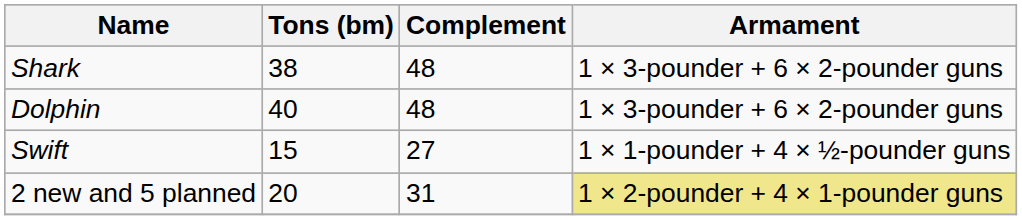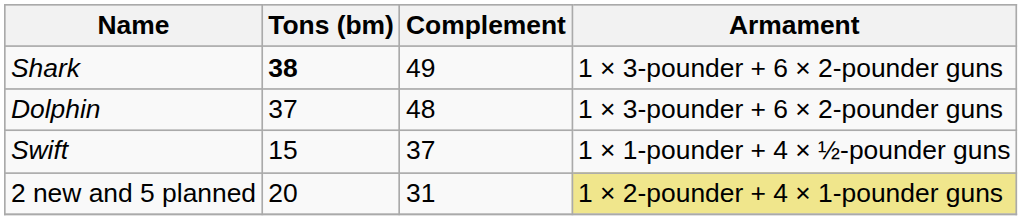 <table class="sortable wikitable">
 <tr>
 <th>Name</th>
 <th>Tons (bm)</th>
 <th>Complement</th>
 <th>Armament</th>
 </tr>
 <tr>
 <td><em>Shark</em></td>
-<td>38</td>
-<td>48</td>
+<td><strong>38</strong></td>
+<td>49</td>
 <td>1 × 3-pounder + 6 × 2-pounder guns</td>
 </tr>
 <tr>
 <td><em>Dolphin</em></td>
-<td>40</td>
+<td>37</td>
 <td>48</td>
 <td>1 × 3-pounder + 6 × 2-pounder guns</td>
 </tr>
 <tr>
 <td><em>Swift</em></td>
 <td>15</td>
-<td>27</td>
+<td>37</td>
 <td>1 × 1-pounder + 4 × ½-pounder guns</td>
 </tr>
 <tr>
 <td>2 new and 5 planned</td>
 <td>20</td>
 <td>31</td>
 <td style="background: khaki;">1 × 2-pounder + 4 × 1-pounder guns</td>
 </tr>
 <tr>
 </tr>
 </table>
